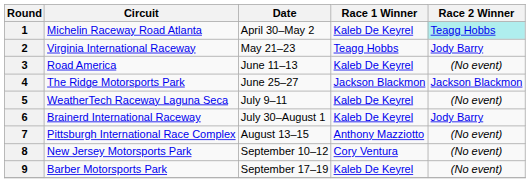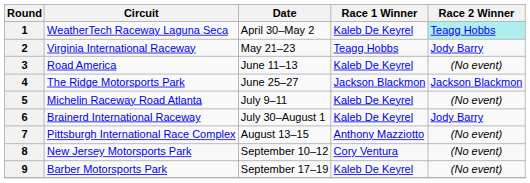 <table class="wikitable" style="font-size: 85%">
 <tr>
 <th>Round</th>
 <th>Circuit</th>
 <th>Date</th>
 <th>Race 1 Winner</th>
 <th>Race 2 Winner</th>
 </tr>
 <tr>
 <th>1</th>
-<td> <a href='#'>Michelin Raceway Road Atlanta</a></td>
+<td> <a href='#'>WeatherTech Raceway Laguna Seca</a></td>
 <td>April 30–May 2</td>
 <td> <a href='#'>Kaleb De Keyrel</a></td>
 <td style="background: paleturquoise;"> <a href='#'>Teagg Hobbs</a></td>
 </tr>
 <tr>
 <th>2</th>
 <td> <a href='#'>Virginia International Raceway</a></td>
 <td>May 21–23</td>
 <td> <a href='#'>Teagg Hobbs</a></td>
 <td> <a href='#'>Jody Barry</a></td>
 </tr>
 <tr>
 <th>3</th>
 <td> <a href='#'>Road America</a></td>
 <td>June 11–13</td>
 <td> <a href='#'>Kaleb De Keyrel</a></td>
 <td align=center><em>(No event)</em></td>
 </tr>
 <tr>
 <th>4</th>
 <td> <a href='#'>The Ridge Motorsports Park</a></td>
 <td>June 25–27</td>
 <td> <a href='#'>Jackson Blackmon</a></td>
 <td> <a href='#'>Jackson Blackmon</a></td>
 </tr>
 <tr>
 <th>5</th>
-<td> <a href='#'>WeatherTech Raceway Laguna Seca</a></td>
+<td> <a href='#'>Michelin Raceway Road Atlanta</a></td>
 <td>July 9–11</td>
 <td> <a href='#'>Kaleb De Keyrel</a></td>
 <td align=center><em>(No event)</em></td>
 </tr>
 <tr>
 <th>6</th>
 <td> <a href='#'>Brainerd International Raceway</a></td>
 <td>July 30–August 1</td>
 <td> <a href='#'>Kaleb De Keyrel</a></td>
 <td> <a href='#'>Jody Barry</a></td>
 </tr>
 <tr>
 <th>7</th>
 <td> <a href='#'>Pittsburgh International Race Complex</a></td>
 <td>August 13–15</td>
 <td> <a href='#'>Anthony Mazziotto</a></td>
 <td align=center><em>(No event)</em></td>
 </tr>
 <tr>
 <th>8</th>
 <td> <a href='#'>New Jersey Motorsports Park</a></td>
 <td>September 10–12</td>
 <td> <a href='#'>Cory Ventura</a></td>
 <td align=center><em>(No event)</em></td>
 </tr>
 <tr>
 <th>9</th>
 <td> <a href='#'>Barber Motorsports Park</a></td>
 <td>September 17–19</td>
 <td> <a href='#'>Kaleb De Keyrel</a></td>
 <td align=center><em>(No event)</em></td>
 </tr>
 <tr>
 </tr>
 </table>
